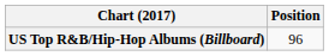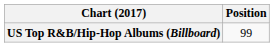 <table class="wikitable plainrowheaders" style="text-align:center">
 <tr>
 <th scope="col">Chart (2017)</th>
 <th scope="col">Position</th>
 </tr>
 <tr>
 <th scope="row">US Top R&B/Hip-Hop Albums (<em>Billboard</em>)</th>
-<td>96</td>
+<td>99</td>
 </tr>
 </table>
